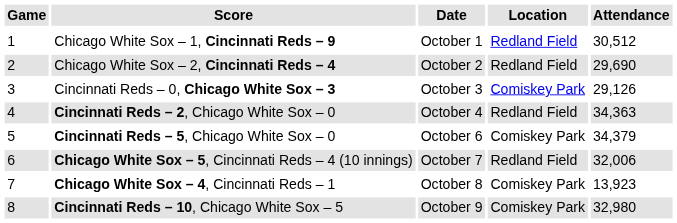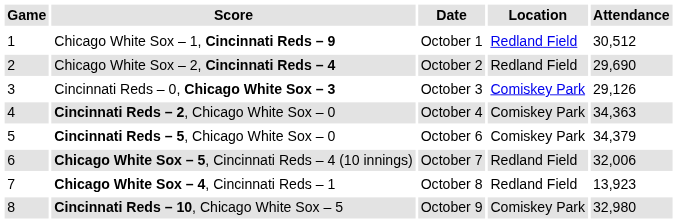 <table border="0" cellspacing="3" cellpadding="3">
 <tr style="background: #e3e3e3;">
 <th>Game</th>
 <th>Score</th>
 <th>Date</th>
 <th>Location</th>
 <th>Attendance</th>
 </tr>
 <tr style="background: #e3e3e3;">
 </tr>
 <tr>
 <td>1</td>
 <td>Chicago White Sox – 1, <strong>Cincinnati Reds – 9</strong></td>
 <td>October 1</td>
 <td><a href='#'>Redland Field</a></td>
 <td>30,512</td>
 </tr>
 <tr style="background: #e3e3e3;">
 <td>2</td>
 <td>Chicago White Sox – 2, <strong>Cincinnati Reds – 4</strong></td>
 <td>October 2</td>
 <td>Redland Field</td>
 <td>29,690</td>
 </tr>
 <tr>
 <td>3</td>
 <td>Cincinnati Reds – 0, <strong>Chicago White Sox – 3</strong></td>
 <td>October 3</td>
 <td><a href='#'>Comiskey Park</a></td>
 <td>29,126</td>
 </tr>
 <tr style="background: #e3e3e3;">
 <td>4</td>
 <td><strong>Cincinnati Reds – 2</strong>, Chicago White Sox – 0</td>
 <td>October 4</td>
-<td>Redland Field</td>
+<td>Comiskey Park</td>
 <td>34,363</td>
 </tr>
 <tr>
 <td>5</td>
 <td><strong>Cincinnati Reds – 5</strong>, Chicago White Sox – 0</td>
 <td>October 6</td>
 <td>Comiskey Park</td>
 <td>34,379</td>
 </tr>
 <tr style="background: #e3e3e3;">
 <td>6</td>
 <td><strong>Chicago White Sox – 5</strong>, Cincinnati Reds – 4 (10 innings)</td>
 <td>October 7</td>
 <td>Redland Field</td>
 <td>32,006</td>
 </tr>
 <tr>
 <td>7</td>
 <td><strong>Chicago White Sox – 4</strong>, Cincinnati Reds – 1</td>
 <td>October 8</td>
-<td>Comiskey Park</td>
+<td>Redland Field</td>
 <td>13,923</td>
 </tr>
 <tr style="background: #e3e3e3;">
 <td>8</td>
 <td><strong>Cincinnati Reds – 10</strong>, Chicago White Sox – 5</td>
 <td>October 9</td>
 <td>Comiskey Park</td>
 <td>32,980</td>
 </tr>
 <tr>
 </tr>
 </table>
